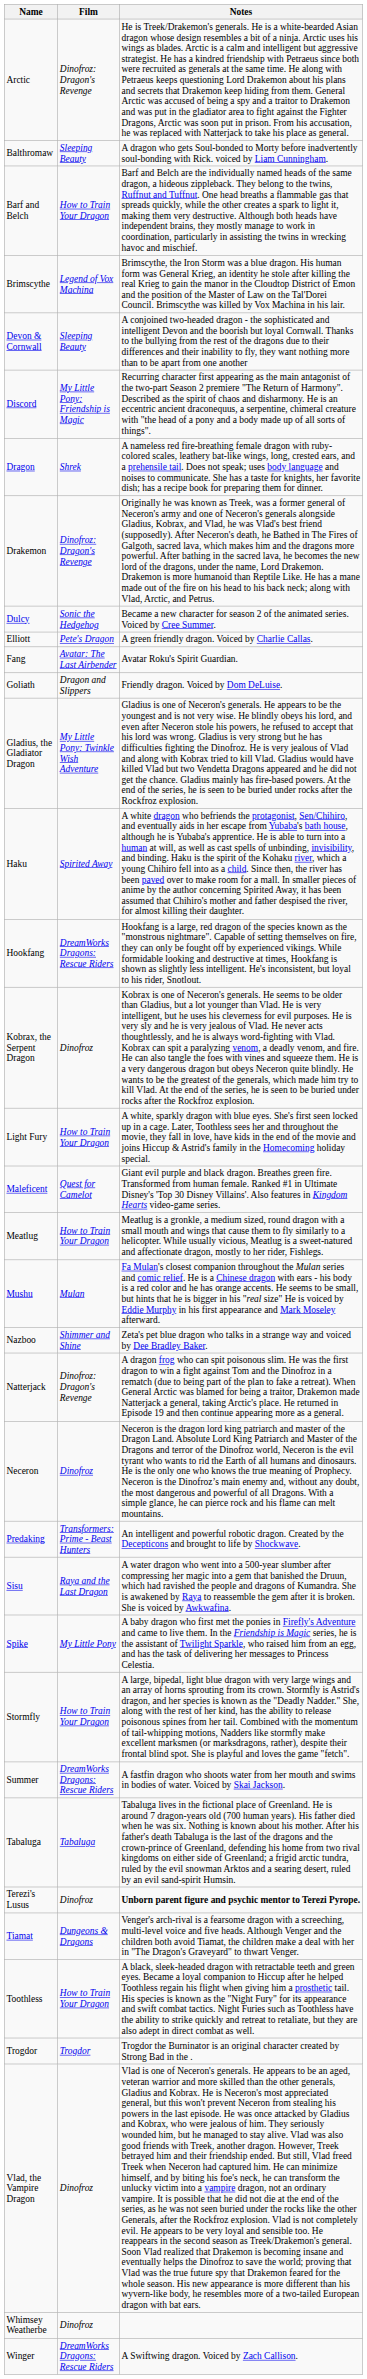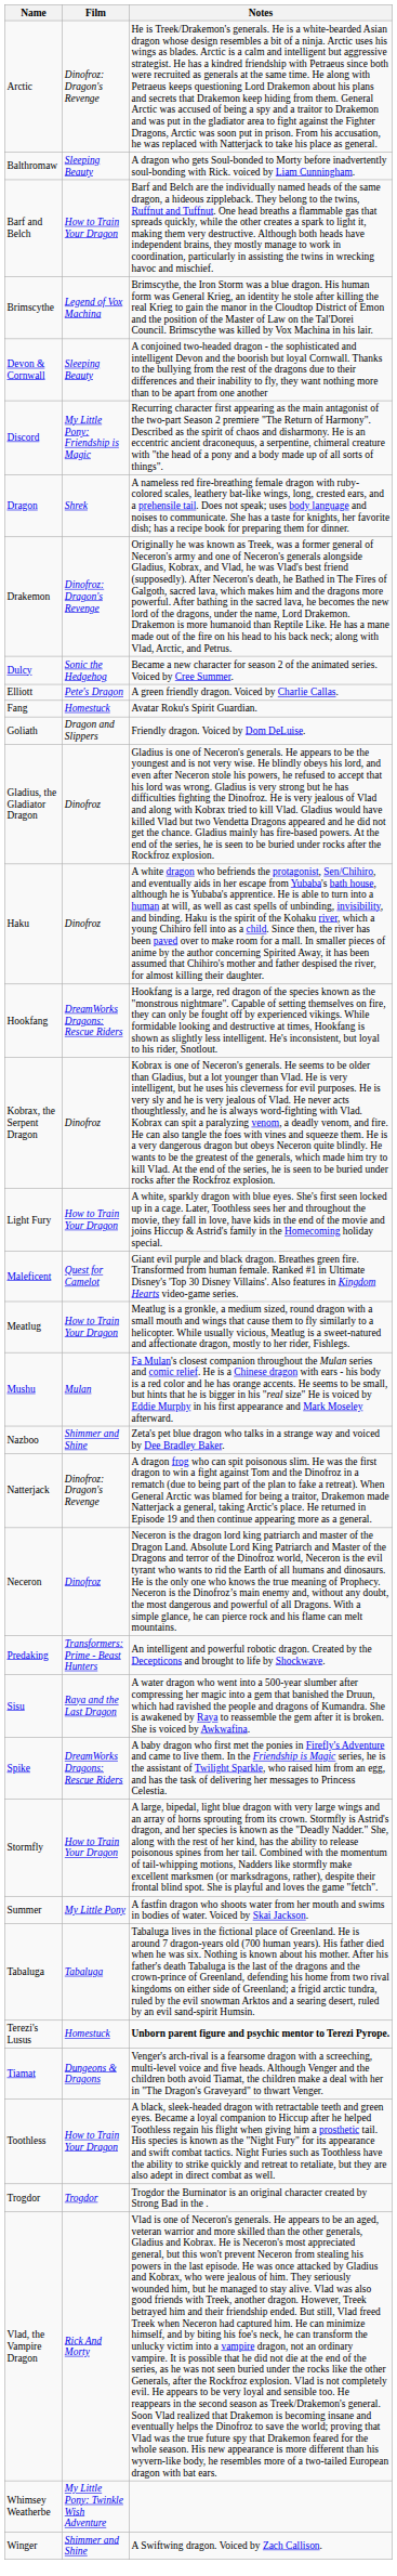 <table class="wikitable sortable" style="text-align: left">
 <tr>
 <th>Name</th>
 <th>Film</th>
 <th class="unsortable">Notes</th>
 </tr>
 <tr>
 <td>Arctic</td>
 <td><em>Dinofroz: Dragon's Revenge</em></td>
 <td>He is Treek/Drakemon's generals. He is a white-bearded Asian dragon whose design resembles a bit of a ninja. Arctic uses his wings as blades. Arctic is a calm and intelligent but aggressive strategist. He has a kindred friendship with Petraeus since both were recruited as generals at the same time. He along with Petraeus keeps questioning Lord Drakemon about his plans and secrets that Drakemon keep hiding from them. General Arctic was accused of being a spy and a traitor to Drakemon and was put in the gladiator area to fight against the Fighter Dragons, Arctic was soon put in prison. From his accusation, he was replaced with Natterjack to take his place as general.</td>
 </tr>
 <tr>
 <td>Balthromaw</td>
 <td><em><a href='#'>Sleeping Beauty</a></em></td>
 <td>A dragon who gets Soul-bonded to Morty before inadvertently soul-bonding with Rick. voiced by <a href='#'>Liam Cunningham</a>.</td>
 </tr>
 <tr>
 <td>Barf and Belch</td>
 <td><em><a href='#'>How to Train Your Dragon</a></em></td>
 <td>Barf and Belch are the individually named heads of the same dragon, a hideous zippleback. They belong to the twins, <a href='#'>Ruffnut and Tuffnut</a>. One head breaths a flammable gas that spreads quickly, while the other creates a spark to light it, making them very destructive. Although both heads have independent brains, they mostly manage to work in coordination, particularly in assisting the twins in wrecking havoc and mischief.</td>
 </tr>
 <tr>
 <td>Brimscythe</td>
 <td><em><a href='#'>Legend of Vox Machina</a></em></td>
 <td>Brimscythe, the Iron Storm was a blue dragon. His human form was General Krieg, an identity he stole after killing the real Krieg to gain the manor in the Cloudtop District of Emon and the position of the Master of Law on the Tal'Dorei Council. Brimscythe was killed by Vox Machina in his lair.</td>
 </tr>
 <tr>
 <td><a href='#'>Devon & Cornwall</a></td>
 <td><em><a href='#'>Sleeping Beauty</a></em></td>
 <td>A conjoined two-headed dragon - the sophisticated and intelligent Devon and the boorish but loyal Cornwall. Thanks to the bullying from the rest of the dragons due to their differences and their inability to fly, they want nothing more than to be apart from one another</td>
 </tr>
 <tr>
 <td><a href='#'>Discord</a></td>
 <td><em><a href='#'>My Little Pony: Friendship is Magic</a></em></td>
 <td>Recurring character first appearing as the main antagonist of the two-part Season 2 premiere "The Return of Harmony". Described as the spirit of chaos and disharmony. He is an eccentric ancient draconequus, a serpentine, chimeral creature with "the head of a pony and a body made up of all sorts of things".</td>
 </tr>
 <tr>
 <td><a href='#'>Dragon</a></td>
 <td><em><a href='#'>Shrek</a></em></td>
 <td>A nameless red fire-breathing female dragon with ruby-colored scales, leathery bat-like wings, long, crested ears, and a <a href='#'>prehensile tail</a>. Does not speak; uses <a href='#'>body language</a> and noises to communicate. She has a taste for knights, her favorite dish; has a recipe book for preparing them for dinner.</td>
 </tr>
 <tr>
 <td>Drakemon</td>
 <td><em><a href='#'>Dinofroz: Dragon's Revenge</a></em></td>
 <td>Originally he was known as Treek, was a former general of Neceron's army and one of Neceron's generals alongside Gladius, Kobrax, and Vlad, he was Vlad's best friend (supposedly). After Neceron's death, he Bathed in The Fires of Galgoth, sacred lava, which makes him and the dragons more powerful. After bathing in the sacred lava, he becomes the new lord of the dragons, under the name, Lord Drakemon. Drakemon is more humanoid than Reptile Like. He has a mane made out of the fire on his head to his back neck; along with Vlad, Arctic, and Petrus.</td>
 </tr>
 <tr>
 <td><a href='#'>Dulcy</a></td>
 <td><em><a href='#'>Sonic the Hedgehog</a></em></td>
 <td>Became a new character for season 2 of the animated series. Voiced by <a href='#'>Cree Summer</a>.</td>
 </tr>
 <tr>
 <td>Elliott</td>
 <td><em><a href='#'>Pete's Dragon</a></em></td>
 <td>A green friendly dragon. Voiced by <a href='#'>Charlie Callas</a>.</td>
 </tr>
 <tr>
 <td>Fang</td>
-<td><em><a href='#'>Avatar: The Last Airbender</a></em></td>
+<td><em><a href='#'>Homestuck</a></em></td>
 <td>Avatar Roku's Spirit Guardian.</td>
 </tr>
 <tr>
 <td>Goliath</td>
 <td><em>Dragon and Slippers</em></td>
 <td>Friendly dragon. Voiced by <a href='#'>Dom DeLuise</a>.</td>
 </tr>
 <tr>
 <td>Gladius, the Gladiator Dragon</td>
-<td><em><a href='#'>My Little Pony: Twinkle Wish Adventure</a></em></td>
+<td><em>Dinofroz</em></td>
 <td>Gladius is one of Neceron's generals. He appears to be the youngest and is not very wise. He blindly obeys his lord, and even after Neceron stole his powers, he refused to accept that his lord was wrong. Gladius is very strong but he has difficulties fighting the Dinofroz. He is very jealous of Vlad and along with Kobrax tried to kill Vlad. Gladius would have killed Vlad but two Vendetta Dragons appeared and he did not get the chance. Gladius mainly has fire-based powers. At the end of the series, he is seen to be buried under rocks after the Rockfroz explosion.</td>
 </tr>
 <tr>
 <td>Haku</td>
-<td><em><a href='#'>Spirited Away</a></em></td>
+<td><em>Dinofroz</em></td>
 <td>A white <a href='#'>dragon</a> who befriends the <a href='#'>protagonist</a>, <a href='#'>Sen/Chihiro</a>, and eventually aids in her escape from <a href='#'>Yubaba</a>'s <a href='#'>bath house</a>, although he is Yubaba's apprentice. He is able to turn into a <a href='#'>human</a> at will, as well as cast spells of unbinding, <a href='#'>invisibility</a>, and binding. Haku is the spirit of the Kohaku <a href='#'>river</a>, which a young Chihiro fell into as a <a href='#'>child</a>. Since then, the river has been <a href='#'>paved</a> over to make room for a mall. In smaller pieces of anime by the author concerning Spirited Away, it has been assumed that Chihiro's mother and father despised the river, for almost killing their daughter.</td>
 </tr>
 <tr>
 <td>Hookfang</td>
 <td><em><a href='#'>DreamWorks Dragons: Rescue Riders</a></em></td>
 <td>Hookfang is a large, red dragon of the species known as the "monstrous nightmare". Capable of setting themselves on fire, they can only be fought off by experienced vikings. While formidable looking and destructive at times, Hookfang is shown as slightly less intelligent. He's inconsistent, but loyal to his rider, Snotlout.</td>
 </tr>
 <tr>
 <td>Kobrax, the Serpent Dragon</td>
 <td><em>Dinofroz</em></td>
 <td>Kobrax is one of Neceron's generals. He seems to be older than Gladius, but a lot younger than Vlad. He is very intelligent, but he uses his cleverness for evil purposes. He is very sly and he is very jealous of Vlad. He never acts thoughtlessly, and he is always word-fighting with Vlad. Kobrax can spit a paralyzing <a href='#'>venom</a>, a deadly venom, and fire. He can also tangle the foes with vines and squeeze them. He is a very dangerous dragon but obeys Neceron quite blindly. He wants to be the greatest of the generals, which made him try to kill Vlad. At the end of the series, he is seen to be buried under rocks after the Rockfroz explosion.</td>
 </tr>
 <tr>
 <td>Light Fury</td>
 <td><em><a href='#'>How to Train Your Dragon</a></em></td>
 <td>A white, sparkly dragon with blue eyes. She's first seen locked up in a cage. Later, Toothless sees her and throughout the movie, they fall in love, have kids in the end of the movie and joins Hiccup & Astrid's family in the <a href='#'>Homecoming</a> holiday special.</td>
 </tr>
 <tr>
 <td><a href='#'>Maleficent</a></td>
 <td><em><a href='#'>Quest for Camelot</a></em></td>
 <td>Giant evil purple and black dragon. Breathes green fire. Transformed from human female. Ranked #1 in Ultimate Disney's 'Top 30 Disney Villains'. Also features in <em><a href='#'>Kingdom Hearts</a></em> video-game series.</td>
 </tr>
 <tr>
 <td>Meatlug</td>
 <td><em><a href='#'>How to Train Your Dragon</a></em></td>
 <td>Meatlug is a gronkle, a medium sized, round dragon with a small mouth and wings that cause them to fly similarly to a helicopter. While usually vicious, Meatlug is a sweet-natured and affectionate dragon, mostly to her rider, Fishlegs.</td>
 </tr>
 <tr>
 <td><a href='#'>Mushu</a></td>
 <td><em><a href='#'>Mulan</a></em></td>
 <td><a href='#'>Fa Mulan</a>'s closest companion throughout the <em>Mulan</em> series and <a href='#'>comic relief</a>. He is a <a href='#'>Chinese dragon</a> with ears - his body is a red color and he has orange accents. He seems to be small, but hints that he is bigger in his "<em>real</em> size" He is voiced by <a href='#'>Eddie Murphy</a> in his first appearance and <a href='#'>Mark Moseley</a> afterward.</td>
 </tr>
 <tr>
 <td>Nazboo</td>
 <td><em><a href='#'>Shimmer and Shine</a></em></td>
 <td>Zeta's pet blue dragon who talks in a strange way and voiced by <a href='#'>Dee Bradley Baker</a>.</td>
 </tr>
 <tr>
 <td>Natterjack</td>
 <td><em>Dinofroz: Dragon's Revenge</em></td>
 <td>A dragon <a href='#'>frog</a> who can spit poisonous slim. He was the first dragon to win a fight against Tom and the Dinofroz in a rematch (due to being part of the plan to fake a retreat). When General Arctic was blamed for being a traitor, Drakemon made Natterjack a general, taking Arctic's place. He returned in Episode 19 and then continue appearing more as a general.</td>
 </tr>
 <tr>
 <td>Neceron</td>
 <td><em><a href='#'>Dinofroz</a></em></td>
 <td>Neceron is the dragon lord king patriarch and master of the Dragon Land. Absolute Lord King Patriarch and Master of the Dragons and terror of the Dinofroz world, Neceron is the evil tyrant who wants to rid the Earth of all humans and dinosaurs. He is the only one who knows the true meaning of Prophecy. Neceron is the Dinofroz’s main enemy and, without any doubt, the most dangerous and powerful of all Dragons. With a simple glance, he can pierce rock and his flame can melt mountains.</td>
 </tr>
 <tr>
 <td><a href='#'>Predaking</a></td>
 <td><em><a href='#'>Transformers: Prime - Beast Hunters</a></em></td>
 <td>An intelligent and powerful robotic dragon. Created by the <a href='#'>Decepticons</a> and brought to life by <a href='#'>Shockwave</a>.</td>
 </tr>
 <tr>
 <td><a href='#'>Sisu</a></td>
 <td><em><a href='#'>Raya and the Last Dragon</a></em></td>
 <td>A water dragon who went into a 500-year slumber after compressing her magic into a gem that banished the Druun, which had ravished the people and dragons of Kumandra. She is awakened by <a href='#'>Raya</a> to reassemble the gem after it is broken. She is voiced by <a href='#'>Awkwafina</a>.</td>
 </tr>
 <tr>
 <td><a href='#'>Spike</a></td>
-<td><em><a href='#'>My Little Pony</a></em></td>
+<td><em><a href='#'>DreamWorks Dragons: Rescue Riders</a></em></td>
 <td>A baby dragon who first met the ponies in <a href='#'>Firefly's Adventure</a> and came to live them. In the <em><a href='#'>Friendship is Magic</a></em> series, he is the assistant of <a href='#'>Twilight Sparkle</a>, who raised him from an egg, and has the task of delivering her messages to Princess Celestia.</td>
 </tr>
 <tr>
 <td>Stormfly</td>
 <td><em><a href='#'>How to Train Your Dragon</a></em></td>
 <td>A large, bipedal, light blue dragon with very large wings and an array of horns sprouting from its crown. Stormfly is Astrid's dragon, and her species is known as the "Deadly Nadder." She, along with the rest of her kind, has the ability to release poisonous spines from her tail. Combined with the momentum of tail-whipping motions, Nadders like stormfly make excellent marksmen (or marksdragons, rather), despite their frontal blind spot. She is playful and loves the game "fetch".</td>
 </tr>
 <tr>
 <td>Summer</td>
-<td><em><a href='#'>DreamWorks Dragons: Rescue Riders</a></em></td>
+<td><em><a href='#'>My Little Pony</a></em></td>
 <td>A fastfin dragon who shoots water from her mouth and swims in bodies of water. Voiced by <a href='#'>Skai Jackson</a>.</td>
 </tr>
 <tr>
 <td>Tabaluga</td>
 <td><em><a href='#'>Tabaluga</a></em></td>
 <td>Tabaluga lives in the fictional place of Greenland. He is around 7 dragon-years old (700 human years). His father died when he was six. Nothing is known about his mother. After his father's death Tabaluga is the last of the dragons and the crown-prince of Greenland, defending his home from two rival kingdoms on either side of Greenland; a frigid arctic tundra, ruled by the evil snowman Arktos and a searing desert, ruled by an evil sand-spirit Humsin.</td>
 </tr>
 <tr>
 <td>Terezi's Lusus</td>
-<td><em>Dinofroz</em></td>
+<td><em><a href='#'>Homestuck</a></em></td>
 <td><strong>Unborn parent figure and psychic mentor to Terezi Pyrope.</strong></td>
 </tr>
 <tr>
 <td><a href='#'>Tiamat</a></td>
 <td><em><a href='#'>Dungeons & Dragons</a></em></td>
 <td>Venger's arch-rival is a fearsome dragon with a screeching, multi-level voice and five heads. Although Venger and the children both avoid Tiamat, the children make a deal with her in "The Dragon's Graveyard" to thwart Venger.</td>
 </tr>
 <tr>
 <td>Toothless</td>
 <td><em><a href='#'>How to Train Your Dragon</a></em></td>
 <td>A black, sleek-headed dragon with retractable teeth and green eyes. Became a loyal companion to Hiccup after he helped Toothless regain his flight when giving him a <a href='#'>prosthetic</a> tail. His species is known as the "Night Fury" for its appearance and swift combat tactics. Night Furies such as Toothless have the ability to strike quickly and retreat to retaliate, but they are also adept in direct combat as well.</td>
 </tr>
 <tr>
 <td>Trogdor</td>
 <td><em><a href='#'>Trogdor</a></em></td>
 <td>Trogdor the Burninator is an original character created by Strong Bad in the .</td>
 </tr>
 <tr>
 <td>Vlad, the Vampire Dragon</td>
-<td><em>Dinofroz</em></td>
+<td><em><a href='#'>Rick And Morty</a></em></td>
 <td>Vlad is one of Neceron's generals. He appears to be an aged, veteran warrior and more skilled than the other generals, Gladius and Kobrax. He is Neceron's most appreciated general, but this won't prevent Neceron from stealing his powers in the last episode. He was once attacked by Gladius and Kobrax, who were jealous of him. They seriously wounded him, but he managed to stay alive. Vlad was also good friends with Treek, another dragon. However, Treek betrayed him and their friendship ended. But still, Vlad freed Treek when Neceron had captured him. He can minimize himself, and by biting his foe's neck, he can transform the unlucky victim into a <a href='#'>vampire</a> dragon, not an ordinary vampire. It is possible that he did not die at the end of the series, as he was not seen buried under the rocks like the other Generals, after the Rockfroz explosion. Vlad is not completely evil. He appears to be very loyal and sensible too. He reappears in the second season as Treek/Drakemon's general. Soon Vlad realized that Drakemon is becoming insane and eventually helps the Dinofroz to save the world; proving that Vlad was the true future spy that Drakemon feared for the whole season. His new appearance is more different than his wyvern-like body, he resembles more of a two-tailed European dragon with bat ears.</td>
 </tr>
 <tr>
 <td>Whimsey Weatherbe</td>
-<td><em>Dinofroz</em></td>
+<td><em><a href='#'>My Little Pony: Twinkle Wish Adventure</a></em></td>
 <td></td>
 </tr>
 <tr>
 <td>Winger</td>
-<td><em><a href='#'>DreamWorks Dragons: Rescue Riders</a></em></td>
+<td><em><a href='#'>Shimmer and Shine</a></em></td>
 <td>A Swiftwing dragon. Voiced by <a href='#'>Zach Callison</a>.</td>
 </tr>
 </table>
